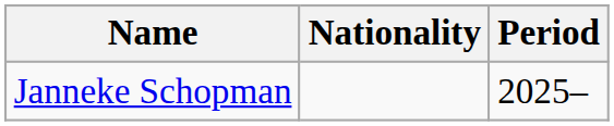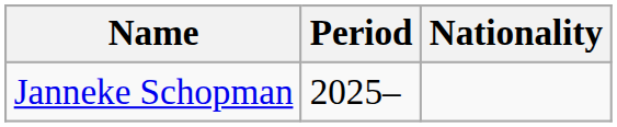 <table class="wikitable">
 <tr>
 <th>Name</th>
+<th style="text-align:center;">Period</th>
 <th>Nationality</th>
-<th style="text-align:center;">Period</th>
 </tr>
 <tr>
 <td><a href='#'>Janneke Schopman</a></td>
+<td>2025–</td>
 <td></td>
-<td>2025–</td>
 </tr>
 </table>
